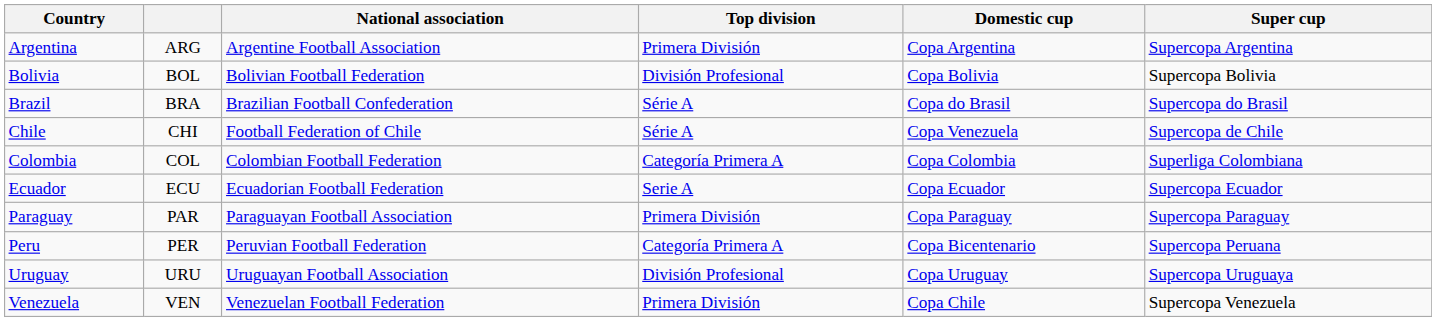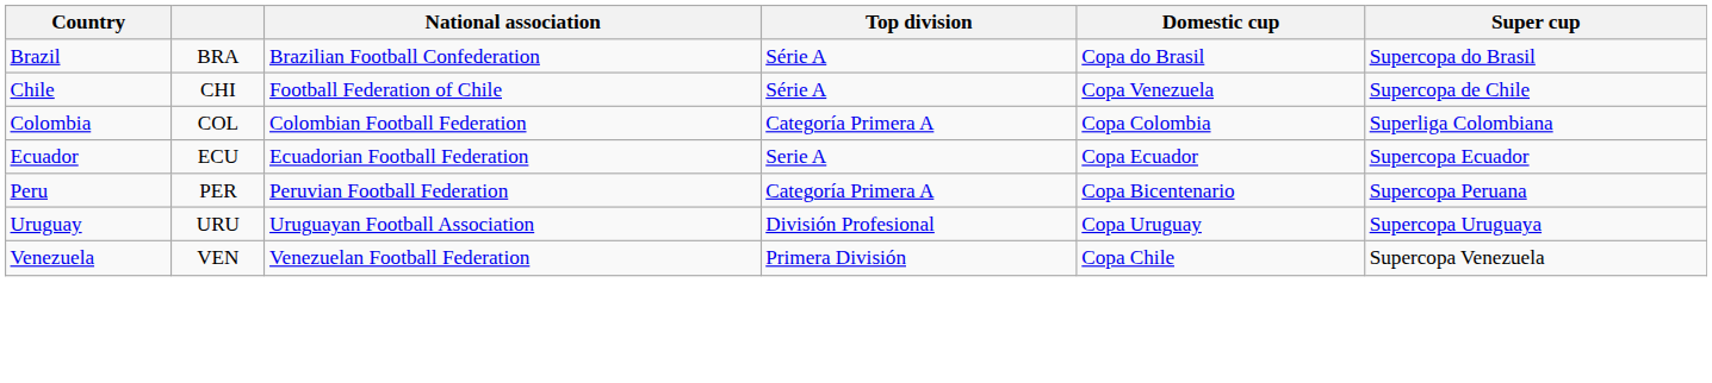 <table class="wikitable sortable" style="font-size: 95%; width: 100%;">
 <tr>
 <th scope="row">Country</th>
 <th scope="row"></th>
 <th scope="row">National association</th>
 <th scope="row">Top division</th>
 <th scope="row">Domestic cup</th>
 <th scope="row">Super cup</th>
-</tr>
-<tr>
-<td> <a href='#'>Argentina</a></td>
-<td align="center">ARG</td>
-<td><a href='#'>Argentine Football Association</a></td>
-<td><a href='#'>Primera División</a></td>
-<td><a href='#'>Copa Argentina</a></td>
-<td><a href='#'>Supercopa Argentina</a></td>
-</tr>
-<tr>
-<td> <a href='#'>Bolivia</a></td>
-<td align="center">BOL</td>
-<td><a href='#'>Bolivian Football Federation</a></td>
-<td><a href='#'>División Profesional</a></td>
-<td><a href='#'>Copa Bolivia</a></td>
-<td>Supercopa Bolivia</td>
 </tr>
 <tr>
 <td> <a href='#'>Brazil</a></td>
 <td align="center">BRA</td>
 <td><a href='#'>Brazilian Football Confederation</a></td>
 <td><a href='#'>Série A</a></td>
 <td><a href='#'>Copa do Brasil</a></td>
 <td><a href='#'>Supercopa do Brasil</a></td>
 </tr>
 <tr>
 <td> <a href='#'>Chile</a></td>
 <td align="center">CHI</td>
 <td><a href='#'>Football Federation of Chile</a></td>
 <td><a href='#'>Série A</a></td>
 <td><a href='#'>Copa Venezuela</a></td>
 <td><a href='#'>Supercopa de Chile</a></td>
 </tr>
 <tr>
 <td> <a href='#'>Colombia</a></td>
 <td align="center">COL</td>
 <td><a href='#'>Colombian Football Federation</a></td>
 <td><a href='#'>Categoría Primera A</a></td>
 <td><a href='#'>Copa Colombia</a></td>
 <td><a href='#'>Superliga Colombiana</a></td>
 </tr>
 <tr>
 <td> <a href='#'>Ecuador</a></td>
 <td align="center">ECU</td>
 <td><a href='#'>Ecuadorian Football Federation</a></td>
 <td><a href='#'>Serie A</a></td>
 <td><a href='#'>Copa Ecuador</a></td>
 <td><a href='#'>Supercopa Ecuador</a></td>
 </tr>
 <tr>
-<td> <a href='#'>Paraguay</a></td>
-<td align="center">PAR</td>
-<td><a href='#'>Paraguayan Football Association</a></td>
-<td><a href='#'>Primera División</a></td>
-<td><a href='#'>Copa Paraguay</a></td>
-<td><a href='#'>Supercopa Paraguay</a></td>
-</tr>
-<tr>
 <td> <a href='#'>Peru</a></td>
 <td align="center">PER</td>
 <td><a href='#'>Peruvian Football Federation</a></td>
 <td><a href='#'>Categoría Primera A</a></td>
 <td><a href='#'>Copa Bicentenario</a></td>
 <td><a href='#'>Supercopa Peruana</a></td>
 </tr>
 <tr>
 <td> <a href='#'>Uruguay</a></td>
 <td align="center">URU</td>
 <td><a href='#'>Uruguayan Football Association</a></td>
 <td><a href='#'>División Profesional</a></td>
 <td><a href='#'>Copa Uruguay</a></td>
 <td><a href='#'>Supercopa Uruguaya</a></td>
 </tr>
 <tr>
 <td> <a href='#'>Venezuela</a></td>
 <td align="center">VEN</td>
 <td><a href='#'>Venezuelan Football Federation</a></td>
 <td><a href='#'>Primera División</a></td>
 <td><a href='#'>Copa Chile</a></td>
 <td>Supercopa Venezuela</td>
 </tr>
 </table>
